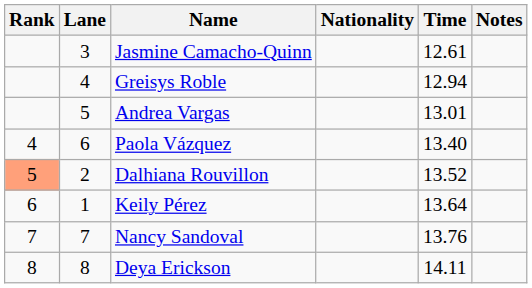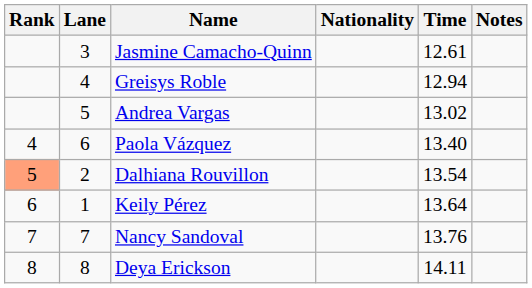 <table class="wikitable sortable" style="text-align:center">
 <tr>
 <th>Rank</th>
 <th>Lane</th>
 <th>Name</th>
 <th>Nationality</th>
 <th>Time</th>
 <th>Notes</th>
 </tr>
 <tr>
 <td></td>
 <td>3</td>
 <td align=left><a href='#'>Jasmine Camacho-Quinn</a></td>
 <td align=left></td>
 <td>12.61</td>
 <td></td>
 </tr>
 <tr>
 <td></td>
 <td>4</td>
 <td align=left><a href='#'>Greisys Roble</a></td>
 <td align=left></td>
 <td>12.94</td>
 <td></td>
 </tr>
 <tr>
 <td></td>
 <td>5</td>
 <td align=left><a href='#'>Andrea Vargas</a></td>
 <td align=left></td>
-<td>13.01</td>
+<td>13.02</td>
 <td></td>
 </tr>
 <tr>
 <td>4</td>
 <td>6</td>
 <td align=left><a href='#'>Paola Vázquez</a></td>
 <td align=left></td>
 <td>13.40</td>
 <td></td>
 </tr>
 <tr>
 <td style="background: lightsalmon;">5</td>
 <td>2</td>
 <td align=left><a href='#'>Dalhiana Rouvillon</a></td>
 <td align=left></td>
-<td>13.52</td>
+<td>13.54</td>
 <td></td>
 </tr>
 <tr>
 <td>6</td>
 <td>1</td>
 <td align=left><a href='#'>Keily Pérez</a></td>
 <td align=left></td>
 <td>13.64</td>
 <td></td>
 </tr>
 <tr>
 <td>7</td>
 <td>7</td>
 <td align=left><a href='#'>Nancy Sandoval</a></td>
 <td align=left></td>
 <td>13.76</td>
 <td></td>
 </tr>
 <tr>
 <td>8</td>
 <td>8</td>
 <td align=left><a href='#'>Deya Erickson</a></td>
 <td align=left></td>
 <td>14.11</td>
 <td></td>
 </tr>
 </table>
